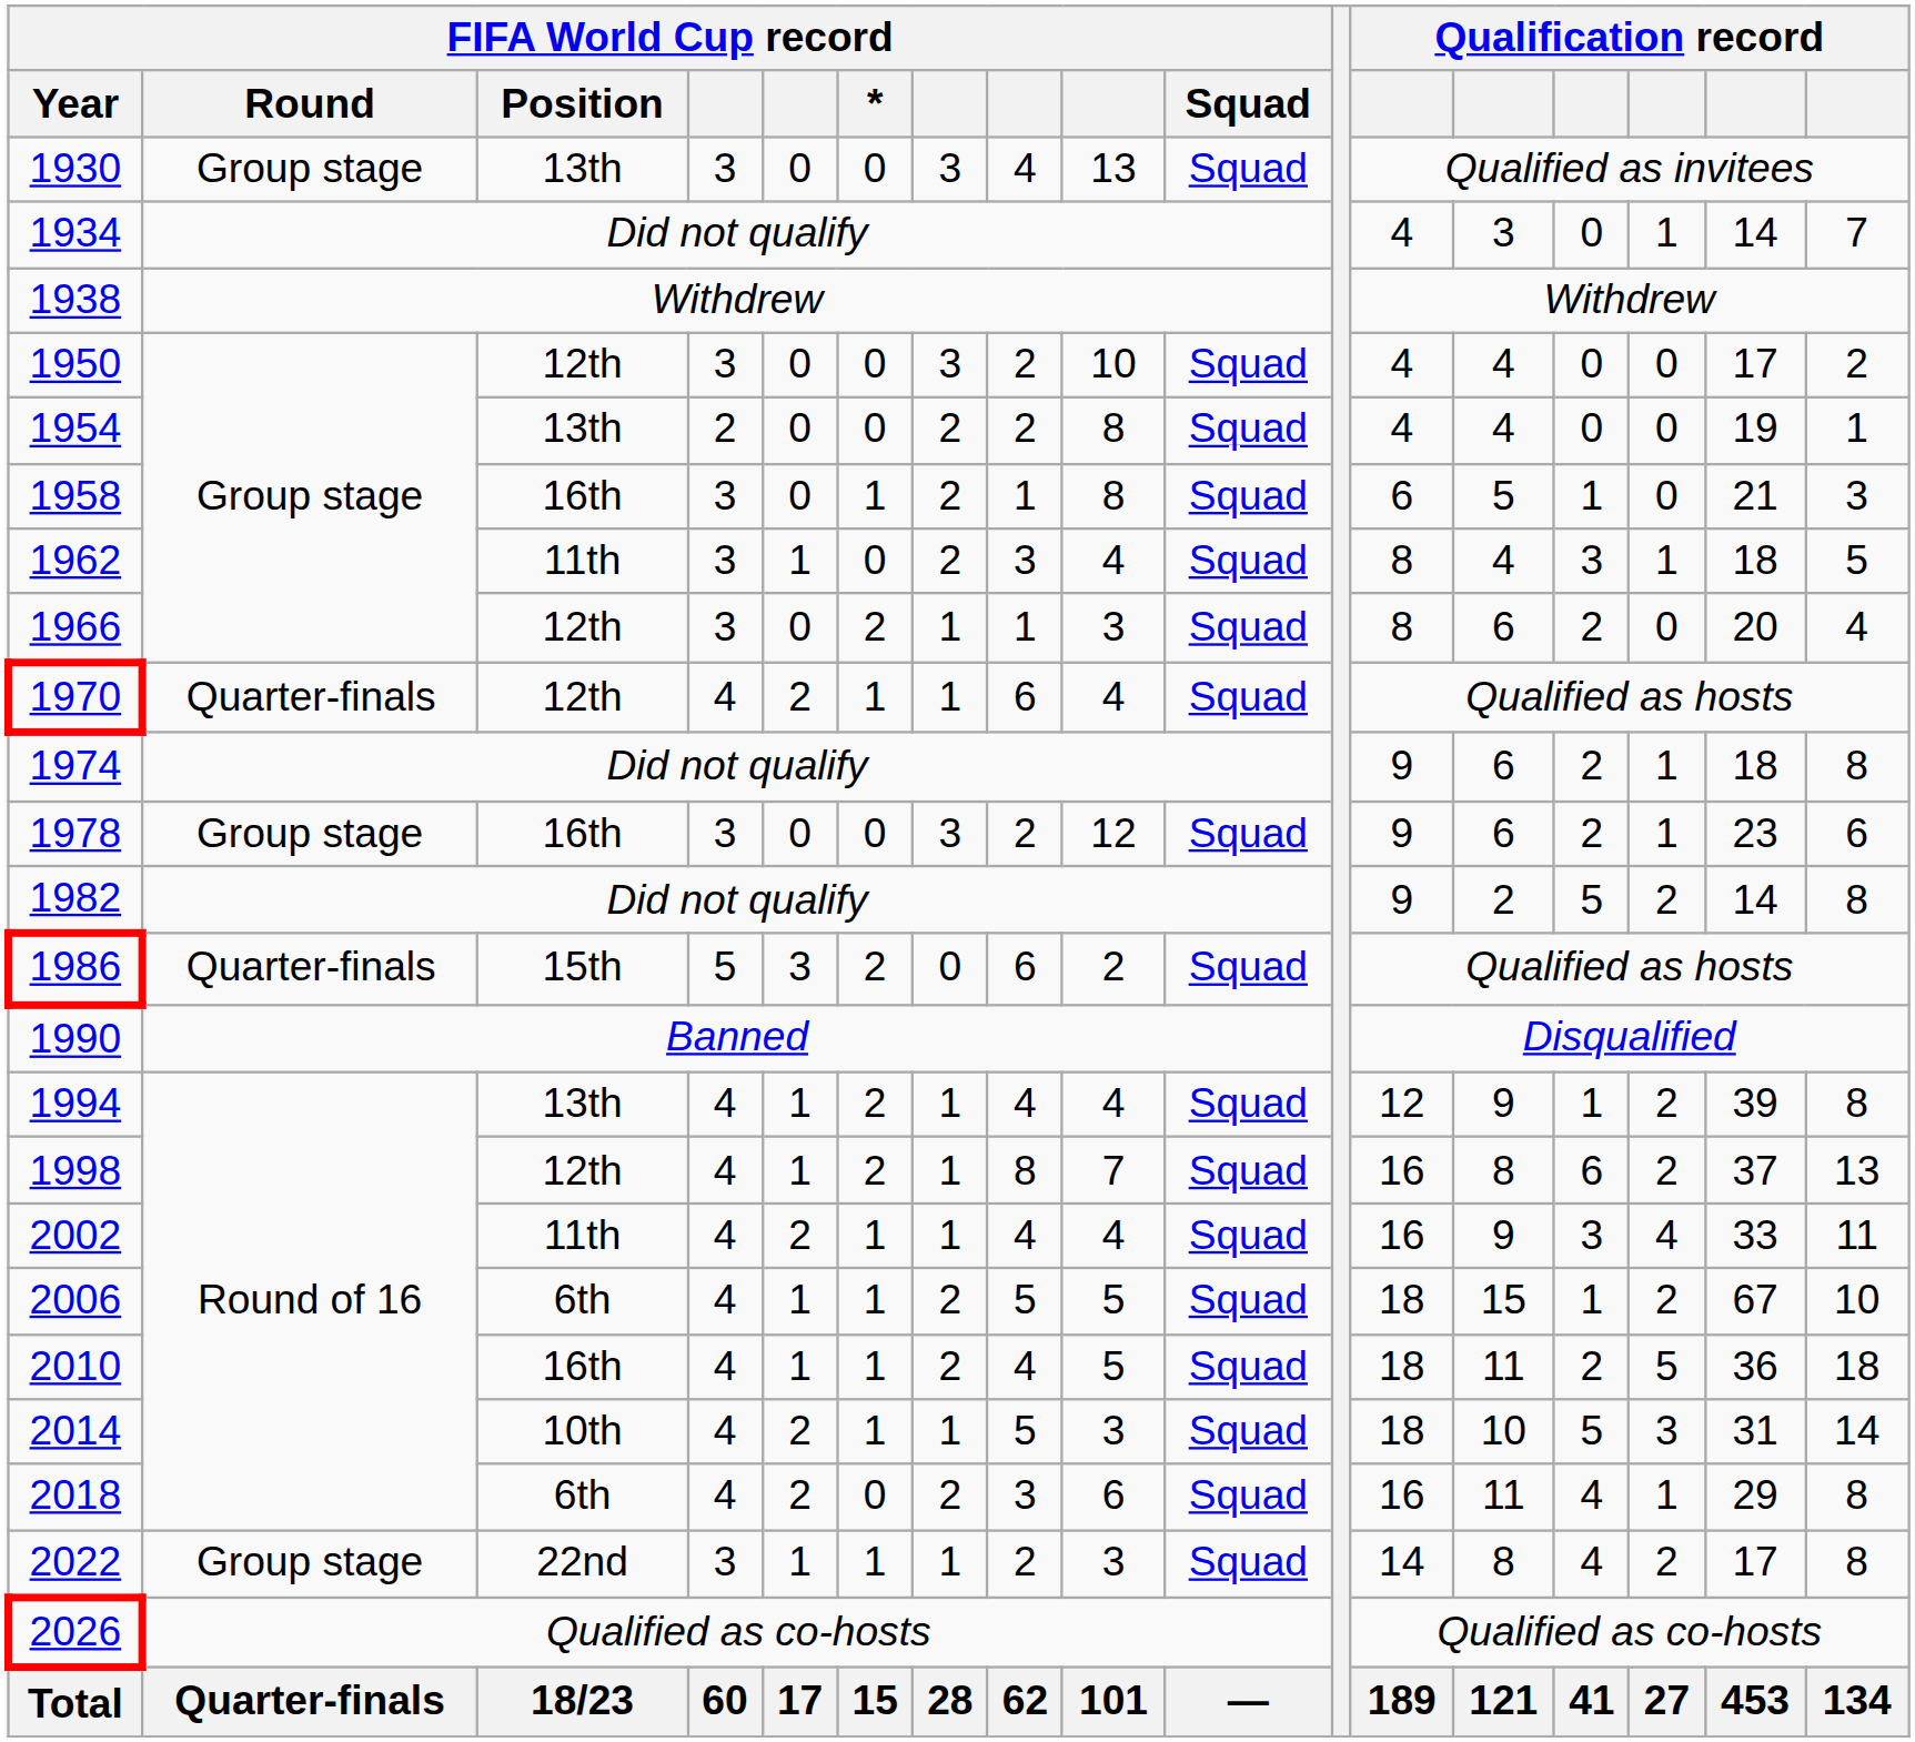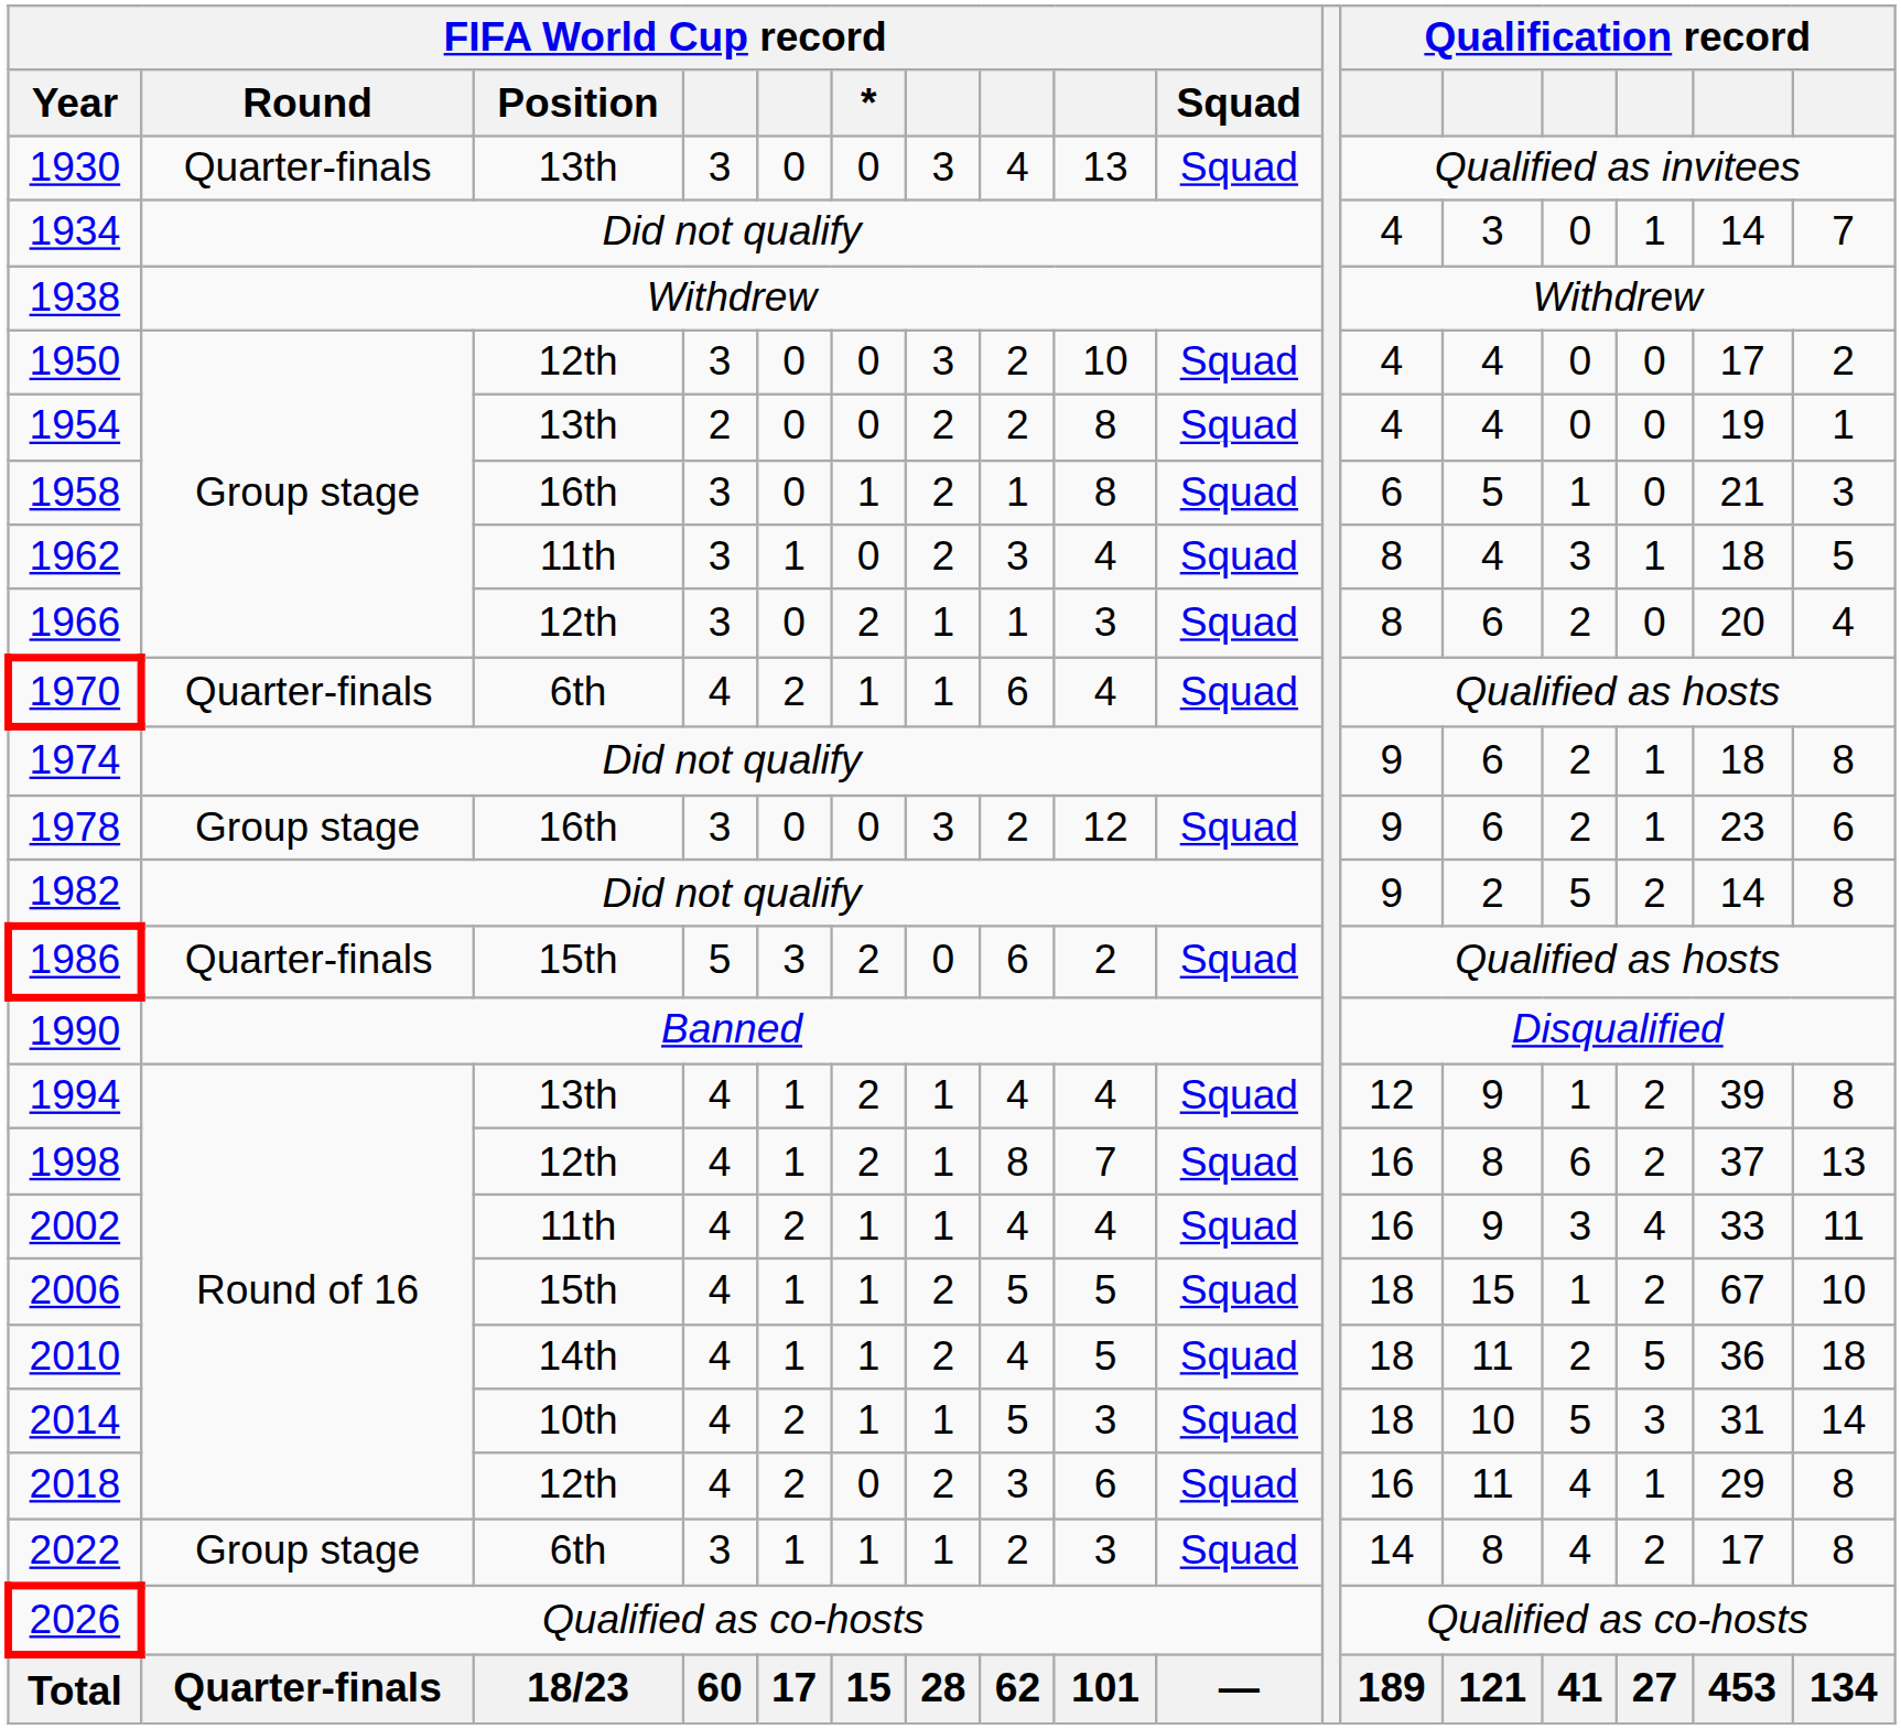 <table class="wikitable" style="text-align: center">
 <tr>
 <th colspan=10><a href='#'>FIFA World Cup</a> record</th>
 <th style="width:1%" rowspan="26"></th>
 <th colspan=6><a href='#'>Qualification</a> record</th>
 </tr>
 <tr>
 <th>Year</th>
 <th>Round</th>
 <th>Position</th>
 <th></th>
 <th></th>
 <th>*</th>
 <th></th>
 <th></th>
 <th></th>
 <th>Squad</th>
 <th></th>
 <th></th>
 <th></th>
 <th></th>
 <th></th>
 <th></th>
 </tr>
 <tr>
 <td> <a href='#'>1930</a></td>
-<td>Group stage</td>
+<td>Quarter-finals</td>
 <td>13th</td>
 <td>3</td>
 <td>0</td>
 <td>0</td>
 <td>3</td>
 <td>4</td>
 <td>13</td>
 <td><a href='#'>Squad</a></td>
 <td colspan=6><em>Qualified as invitees</em></td>
 </tr>
 <tr>
 <td> <a href='#'>1934</a></td>
 <td colspan=9><em>Did not qualify</em></td>
 <td>4</td>
 <td>3</td>
 <td>0</td>
 <td>1</td>
 <td>14</td>
 <td>7</td>
 </tr>
 <tr>
 <td> <a href='#'>1938</a></td>
 <td colspan=9><em>Withdrew</em></td>
 <td colspan=6><em>Withdrew</em></td>
 </tr>
 <tr>
 <td> <a href='#'>1950</a></td>
 <td rowspan=5>Group stage</td>
 <td>12th</td>
 <td>3</td>
 <td>0</td>
 <td>0</td>
 <td>3</td>
 <td>2</td>
 <td>10</td>
 <td><a href='#'>Squad</a></td>
 <td>4</td>
 <td>4</td>
 <td>0</td>
 <td>0</td>
 <td>17</td>
 <td>2</td>
 </tr>
 <tr>
 <td> <a href='#'>1954</a></td>
 <td>13th</td>
 <td>2</td>
 <td>0</td>
 <td>0</td>
 <td>2</td>
 <td>2</td>
 <td>8</td>
 <td><a href='#'>Squad</a></td>
 <td>4</td>
 <td>4</td>
 <td>0</td>
 <td>0</td>
 <td>19</td>
 <td>1</td>
 </tr>
 <tr>
 <td> <a href='#'>1958</a></td>
 <td>16th</td>
 <td>3</td>
 <td>0</td>
 <td>1</td>
 <td>2</td>
 <td>1</td>
 <td>8</td>
 <td><a href='#'>Squad</a></td>
 <td>6</td>
 <td>5</td>
 <td>1</td>
 <td>0</td>
 <td>21</td>
 <td>3</td>
 </tr>
 <tr>
 <td> <a href='#'>1962</a></td>
 <td>11th</td>
 <td>3</td>
 <td>1</td>
 <td>0</td>
 <td>2</td>
 <td>3</td>
 <td>4</td>
 <td><a href='#'>Squad</a></td>
 <td>8</td>
 <td>4</td>
 <td>3</td>
 <td>1</td>
 <td>18</td>
 <td>5</td>
 </tr>
 <tr>
 <td> <a href='#'>1966</a></td>
 <td>12th</td>
 <td>3</td>
 <td>0</td>
 <td>2</td>
 <td>1</td>
 <td>1</td>
 <td>3</td>
 <td><a href='#'>Squad</a></td>
 <td>8</td>
 <td>6</td>
 <td>2</td>
 <td>0</td>
 <td>20</td>
 <td>4</td>
 </tr>
 <tr>
 <td style="border: 3px solid red"> <a href='#'>1970</a></td>
 <td>Quarter-finals</td>
-<td>12th</td>
+<td>6th</td>
 <td>4</td>
 <td>2</td>
 <td>1</td>
 <td>1</td>
 <td>6</td>
 <td>4</td>
 <td><a href='#'>Squad</a></td>
 <td colspan=6><em>Qualified as hosts</em></td>
 </tr>
 <tr>
 <td> <a href='#'>1974</a></td>
 <td colspan=9><em>Did not qualify</em></td>
 <td>9</td>
 <td>6</td>
 <td>2</td>
 <td>1</td>
 <td>18</td>
 <td>8</td>
 </tr>
 <tr>
 <td> <a href='#'>1978</a></td>
 <td>Group stage</td>
 <td>16th</td>
 <td>3</td>
 <td>0</td>
 <td>0</td>
 <td>3</td>
 <td>2</td>
 <td>12</td>
 <td><a href='#'>Squad</a></td>
 <td>9</td>
 <td>6</td>
 <td>2</td>
 <td>1</td>
 <td>23</td>
 <td>6</td>
 </tr>
 <tr>
 <td> <a href='#'>1982</a></td>
 <td colspan=9><em>Did not qualify</em></td>
 <td>9</td>
 <td>2</td>
 <td>5</td>
 <td>2</td>
 <td>14</td>
 <td>8</td>
 </tr>
 <tr>
 <td style="border: 3px solid red"> <a href='#'>1986</a></td>
 <td>Quarter-finals</td>
 <td>15th</td>
 <td>5</td>
 <td>3</td>
 <td>2</td>
 <td>0</td>
 <td>6</td>
 <td>2</td>
 <td><a href='#'>Squad</a></td>
 <td colspan=6><em>Qualified as hosts</em></td>
 </tr>
 <tr>
 <td> <a href='#'>1990</a></td>
 <td colspan=9><em><a href='#'>Banned</a></em></td>
 <td colspan=6><em><a href='#'>Disqualified</a></em></td>
 </tr>
 <tr>
 <td> <a href='#'>1994</a></td>
 <td rowspan=7>Round of 16</td>
 <td>13th</td>
 <td>4</td>
 <td>1</td>
 <td>2</td>
 <td>1</td>
 <td>4</td>
 <td>4</td>
 <td><a href='#'>Squad</a></td>
 <td>12</td>
 <td>9</td>
 <td>1</td>
 <td>2</td>
 <td>39</td>
 <td>8</td>
 </tr>
 <tr>
 <td> <a href='#'>1998</a></td>
 <td>12th</td>
 <td>4</td>
 <td>1</td>
 <td>2</td>
 <td>1</td>
 <td>8</td>
 <td>7</td>
 <td><a href='#'>Squad</a></td>
 <td>16</td>
 <td>8</td>
 <td>6</td>
 <td>2</td>
 <td>37</td>
 <td>13</td>
 </tr>
 <tr>
 <td>  <a href='#'>2002</a></td>
 <td>11th</td>
 <td>4</td>
 <td>2</td>
 <td>1</td>
 <td>1</td>
 <td>4</td>
 <td>4</td>
 <td><a href='#'>Squad</a></td>
 <td>16</td>
 <td>9</td>
 <td>3</td>
 <td>4</td>
 <td>33</td>
 <td>11</td>
 </tr>
 <tr>
 <td> <a href='#'>2006</a></td>
-<td>6th</td>
+<td>15th</td>
 <td>4</td>
 <td>1</td>
 <td>1</td>
 <td>2</td>
 <td>5</td>
 <td>5</td>
 <td><a href='#'>Squad</a></td>
 <td>18</td>
 <td>15</td>
 <td>1</td>
 <td>2</td>
 <td>67</td>
 <td>10</td>
 </tr>
 <tr>
 <td> <a href='#'>2010</a></td>
-<td>16th</td>
+<td>14th</td>
 <td>4</td>
 <td>1</td>
 <td>1</td>
 <td>2</td>
 <td>4</td>
 <td>5</td>
 <td><a href='#'>Squad</a></td>
 <td>18</td>
 <td>11</td>
 <td>2</td>
 <td>5</td>
 <td>36</td>
 <td>18</td>
 </tr>
 <tr>
 <td> <a href='#'>2014</a></td>
 <td>10th</td>
 <td>4</td>
 <td>2</td>
 <td>1</td>
 <td>1</td>
 <td>5</td>
 <td>3</td>
 <td><a href='#'>Squad</a></td>
 <td>18</td>
 <td>10</td>
 <td>5</td>
 <td>3</td>
 <td>31</td>
 <td>14</td>
 </tr>
 <tr>
 <td> <a href='#'>2018</a></td>
-<td>6th</td>
+<td>12th</td>
 <td>4</td>
 <td>2</td>
 <td>0</td>
 <td>2</td>
 <td>3</td>
 <td>6</td>
 <td><a href='#'>Squad</a></td>
 <td>16</td>
 <td>11</td>
 <td>4</td>
 <td>1</td>
 <td>29</td>
 <td>8</td>
 </tr>
 <tr>
 <td> <a href='#'>2022</a></td>
 <td>Group stage</td>
-<td>22nd</td>
+<td>6th</td>
 <td>3</td>
 <td>1</td>
 <td>1</td>
 <td>1</td>
 <td>2</td>
 <td>3</td>
 <td><a href='#'>Squad</a></td>
 <td>14</td>
 <td>8</td>
 <td>4</td>
 <td>2</td>
 <td>17</td>
 <td>8</td>
 </tr>
 <tr>
 <td style="border: 3px solid red">   <a href='#'>2026</a></td>
 <td colspan=9><em>Qualified as co-hosts</em></td>
 <td colspan=6><em>Qualified as co-hosts</em></td>
 </tr>
 <tr>
 <th>Total</th>
 <th>Quarter-finals</th>
 <th>18/23</th>
 <th>60</th>
 <th>17</th>
 <th>15</th>
 <th>28</th>
 <th>62</th>
 <th>101</th>
 <th>—</th>
 <th>189</th>
 <th>121</th>
 <th>41</th>
 <th>27</th>
 <th>453</th>
 <th>134</th>
 </tr>
 </table>
